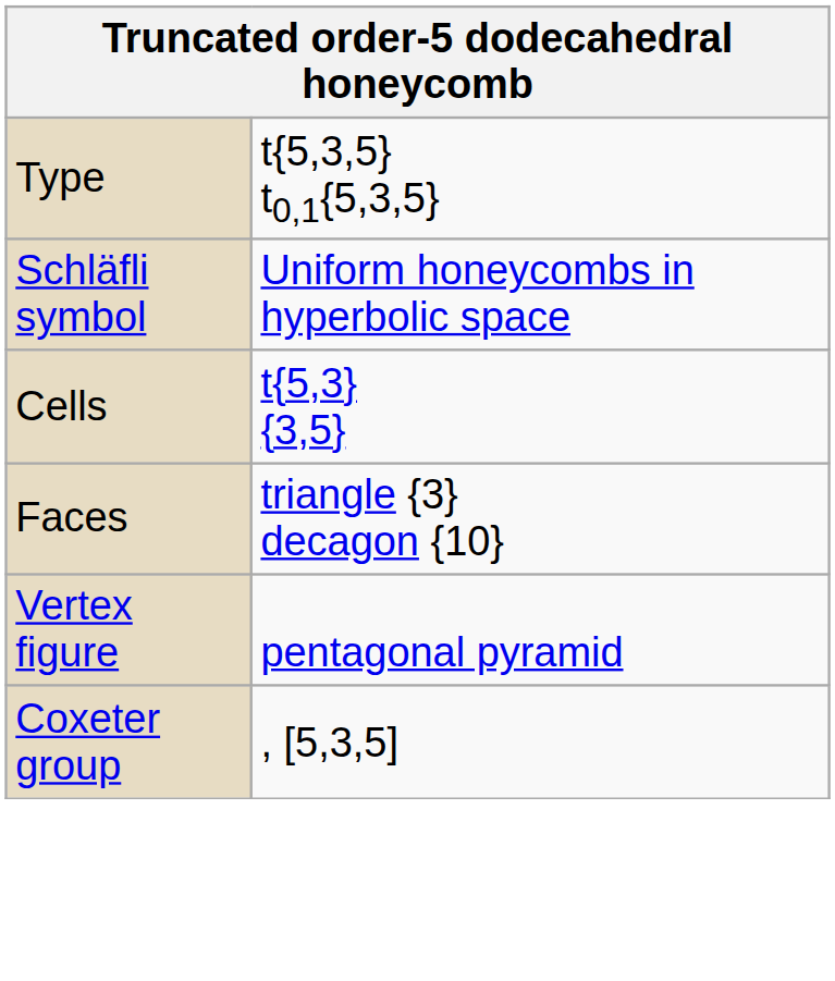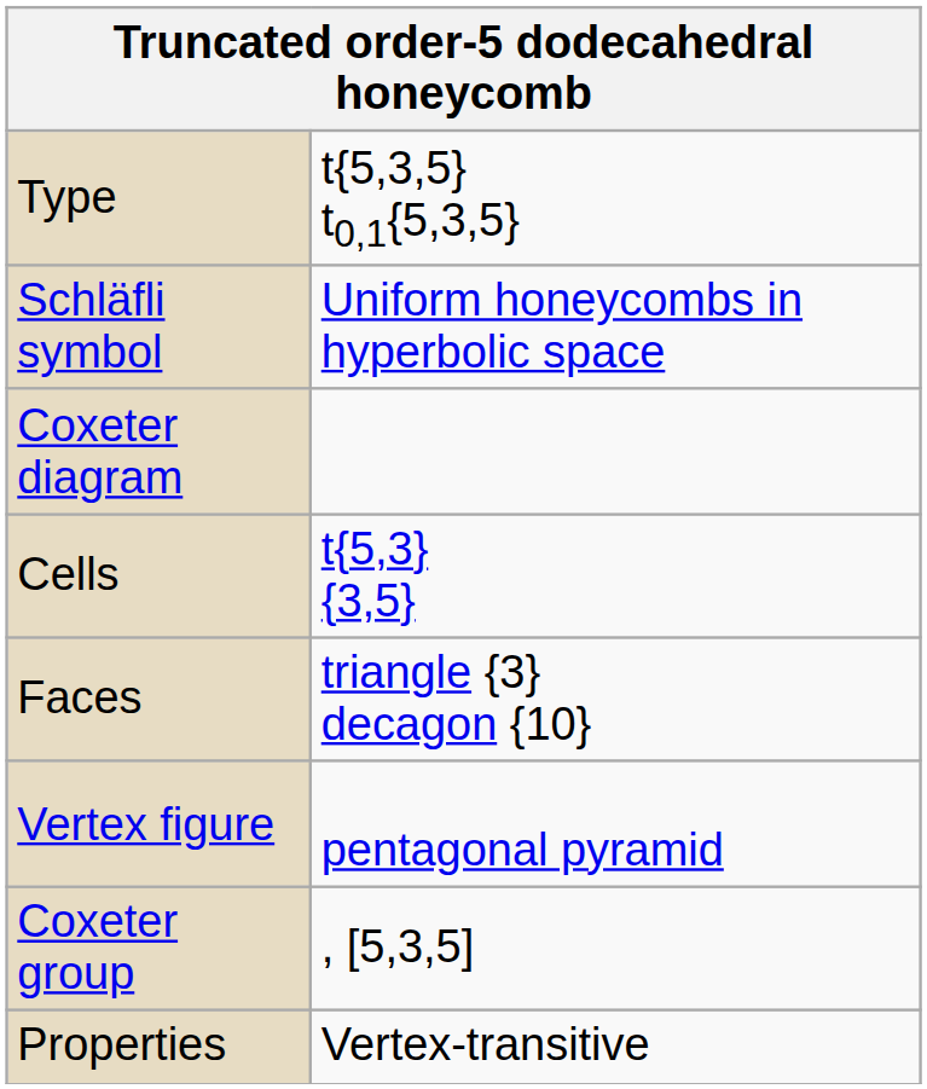 <table class="wikitable" align="right" style="margin-left:10px" width="320">
 <tr>
 <th bgcolor=#e7dcc3 colspan=2>Truncated order-5 dodecahedral honeycomb<br></th>
 </tr>
 <tr>
 <td bgcolor=#e7dcc3>Type</td>
 <td>t{5,3,5}<br>t<sub>0,1</sub>{5,3,5}</td>
 </tr>
 <tr>
 <td bgcolor=#e7dcc3><a href='#'>Schläfli symbol</a></td>
 <td><a href='#'>Uniform honeycombs in hyperbolic space</a></td>
+</tr>
+<tr>
+<td bgcolor=#e7dcc3><a href='#'>Coxeter diagram</a></td>
+<td></td>
 </tr>
 <tr>
 <td bgcolor=#e7dcc3>Cells</td>
 <td><a href='#'>t{5,3}</a> <br><a href='#'>{3,5}</a> </td>
 </tr>
 <tr>
 <td bgcolor=#e7dcc3>Faces</td>
 <td><a href='#'>triangle</a> {3}<br><a href='#'>decagon</a> {10}</td>
 </tr>
 <tr>
 <td bgcolor=#e7dcc3><a href='#'>Vertex figure</a></td>
 <td><br><a href='#'>pentagonal pyramid</a></td>
 </tr>
 <tr>
 <td bgcolor=#e7dcc3><a href='#'>Coxeter group</a></td>
 <td>, [5,3,5]</td>
 </tr>
+<tr>
+<td bgcolor=#e7dcc3>Properties</td>
+<td>Vertex-transitive</td>
+</tr>
 </table>
